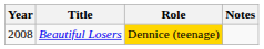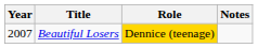 <table class="wikitable sortable">
 <tr>
 <th>Year</th>
 <th>Title</th>
 <th>Role</th>
 <th>Notes</th>
 </tr>
 <tr>
-<td>2008</td>
+<td>2007</td>
 <td><a href='#'><em>Beautiful Losers</em></a></td>
 <td style="background: gold;">Dennice (teenage)</td>
 <td></td>
 </tr>
 </table>
